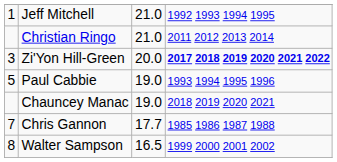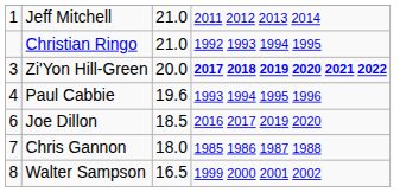 <table class="wikitable">
 <tr>
 </tr>
 <tr>
 <td>1</td>
 <td>Jeff Mitchell</td>
 <td>21.0</td>
-<td style="font-size:80%;"><a href='#'>1992</a> <a href='#'>1993</a> <a href='#'>1994</a> <a href='#'>1995</a></td>
+<td style="font-size:80%;"><a href='#'>2011</a> <a href='#'>2012</a> <a href='#'>2013</a> <a href='#'>2014</a></td>
 </tr>
 <tr>
 <td></td>
 <td><a href='#'>Christian Ringo</a></td>
 <td>21.0</td>
-<td style="font-size:80%;"><a href='#'>2011</a> <a href='#'>2012</a> <a href='#'>2013</a> <a href='#'>2014</a></td>
+<td style="font-size:80%;"><a href='#'>1992</a> <a href='#'>1993</a> <a href='#'>1994</a> <a href='#'>1995</a></td>
 </tr>
 <tr>
 <td>3</td>
 <td>Zi'Yon Hill-Green</td>
 <td>20.0</td>
 <td style="font-size:80%;"><strong><a href='#'>2017</a> <a href='#'>2018</a> <a href='#'>2019</a> <a href='#'>2020</a> <a href='#'>2021</a> <a href='#'>2022</a></strong></td>
 </tr>
 <tr>
-<td>5</td>
+<td>4</td>
 <td>Paul Cabbie</td>
-<td>19.0</td>
+<td>19.6</td>
 <td style="font-size:80%;"><a href='#'>1993</a> <a href='#'>1994</a> <a href='#'>1995</a> <a href='#'>1996</a></td>
 </tr>
 <tr>
-<td></td>
-<td>Chauncey Manac</td>
-<td>19.0</td>
-<td style="font-size:80%;"><a href='#'>2018</a> <a href='#'>2019</a> <a href='#'>2020</a> <a href='#'>2021</a></td>
+<td>6</td>
+<td>Joe Dillon</td>
+<td>18.5</td>
+<td style="font-size:80%;"><a href='#'>2016</a> <a href='#'>2017</a> <a href='#'>2019</a> <a href='#'>2020</a></td>
 </tr>
 <tr>
 <td>7</td>
 <td>Chris Gannon</td>
-<td>17.7</td>
+<td>18.0</td>
 <td style="font-size:80%;"><a href='#'>1985</a> <a href='#'>1986</a> <a href='#'>1987</a> <a href='#'>1988</a></td>
 </tr>
 <tr>
 <td>8</td>
 <td>Walter Sampson</td>
 <td>16.5</td>
 <td style="font-size:80%;"><a href='#'>1999</a> <a href='#'>2000</a> <a href='#'>2001</a> <a href='#'>2002</a></td>
 </tr>
 </table>
